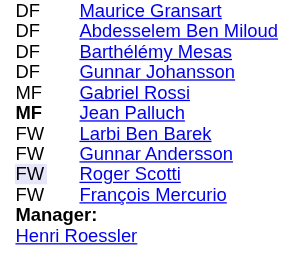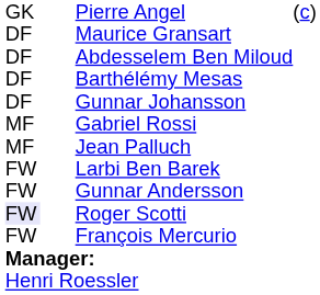 <table style="font-size: 90%" cellspacing="0" cellpadding="0" align=center>
 <tr>
 <td colspan=4></td>
 </tr>
 <tr>
 <th width=25></th>
 <th width=25></th>
+</tr>
+<tr>
+<td>GK</td>
+<td><strong> </strong></td>
+<td> <a href='#'>Pierre Angel</a></td>
+<td>(<a href='#'>c</a>)</td>
 </tr>
 <tr>
 <td>DF</td>
 <td><strong> </strong></td>
 <td> <a href='#'>Maurice Gransart</a></td>
 </tr>
 <tr>
 <td>DF</td>
 <td><strong> </strong></td>
 <td> <a href='#'>Abdesselem Ben Miloud</a></td>
 </tr>
 <tr>
 <td>DF</td>
 <td><strong> </strong></td>
 <td> <a href='#'>Barthélémy Mesas</a></td>
 </tr>
 <tr>
 <td>DF</td>
 <td><strong> </strong></td>
 <td> <a href='#'>Gunnar Johansson</a></td>
 </tr>
 <tr>
 <td>MF</td>
 <td><strong> </strong></td>
 <td> <a href='#'>Gabriel Rossi</a></td>
 </tr>
 <tr>
-<td><strong>MF</strong></td>
+<td>MF</td>
 <td><strong> </strong></td>
 <td> <a href='#'>Jean Palluch</a></td>
 </tr>
 <tr>
 <td>FW</td>
 <td><strong> </strong></td>
 <td> <a href='#'>Larbi Ben Barek</a></td>
 </tr>
 <tr>
 <td>FW</td>
 <td><strong> </strong></td>
 <td> <a href='#'>Gunnar Andersson</a></td>
 </tr>
 <tr>
 <td style="background: lavender;">FW</td>
 <td><strong> </strong></td>
 <td> <a href='#'>Roger Scotti</a></td>
 </tr>
 <tr>
 <td>FW</td>
 <td><strong> </strong></td>
 <td> <a href='#'>François Mercurio</a></td>
 </tr>
 <tr>
 <td colspan=3><strong>Manager:</strong></td>
 </tr>
 <tr>
 <td colspan=4> <a href='#'>Henri Roessler</a></td>
 </tr>
 </table>
